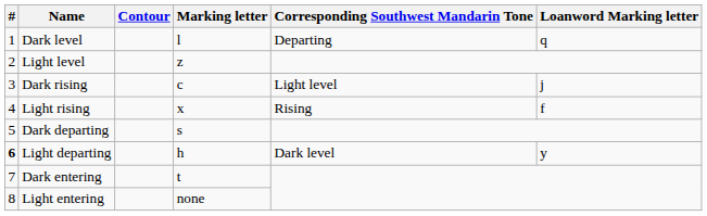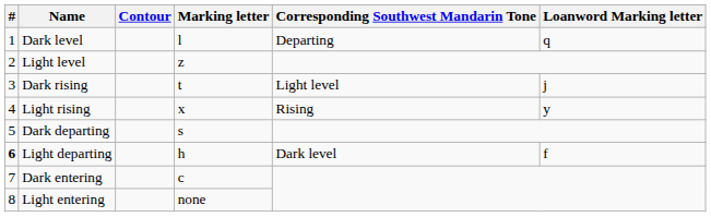 <table class="wikitable">
 <tr>
 <th>#</th>
 <th>Name</th>
 <th><a href='#'>Contour</a></th>
 <th>Marking letter</th>
 <th>Corresponding <a href='#'>Southwest Mandarin</a> Tone</th>
 <th>Loanword Marking letter</th>
 </tr>
 <tr>
 <td>1</td>
 <td>Dark level</td>
 <td></td>
 <td>l</td>
 <td>Departing</td>
 <td>q</td>
 </tr>
 <tr>
 <td>2</td>
 <td>Light level</td>
 <td></td>
 <td>z</td>
 <td colspan=2></td>
 </tr>
 <tr>
 <td>3</td>
 <td>Dark rising</td>
 <td></td>
-<td>c</td>
+<td>t</td>
 <td>Light level</td>
 <td>j</td>
 </tr>
 <tr>
 <td>4</td>
 <td>Light rising</td>
 <td></td>
 <td>x</td>
 <td>Rising</td>
-<td>f</td>
+<td>y</td>
 </tr>
 <tr>
 <td>5</td>
 <td>Dark departing</td>
 <td></td>
 <td>s</td>
 <td colspan=2></td>
 </tr>
 <tr>
 <td><strong>6</strong></td>
 <td>Light departing</td>
 <td></td>
 <td>h</td>
 <td>Dark level</td>
-<td>y</td>
+<td>f</td>
 </tr>
 <tr>
 <td>7</td>
 <td>Dark entering</td>
 <td></td>
-<td>t</td>
+<td>c</td>
 <td colspan=2, rowspan=2></td>
 </tr>
 <tr>
 <td>8</td>
 <td>Light entering</td>
 <td></td>
 <td>none</td>
 </tr>
 </table>
